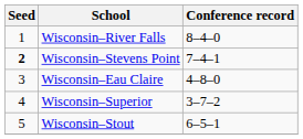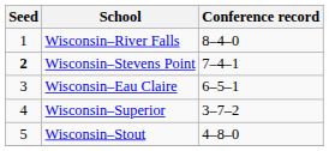 <table class="wikitable">
 <tr>
 <th>Seed</th>
 <th>School</th>
 <th>Conference record</th>
 </tr>
 <tr>
 <td align=center>1</td>
 <td><a href='#'>Wisconsin–River Falls</a></td>
 <td>8–4–0</td>
 </tr>
 <tr>
 <td align=center><strong>2</strong></td>
 <td><a href='#'>Wisconsin–Stevens Point</a></td>
 <td>7–4–1</td>
 </tr>
 <tr>
 <td align=center>3</td>
 <td><a href='#'>Wisconsin–Eau Claire</a></td>
-<td>4–8–0</td>
+<td>6–5–1</td>
 </tr>
 <tr>
 <td align=center>4</td>
 <td><a href='#'>Wisconsin–Superior</a></td>
 <td>3–7–2</td>
 </tr>
 <tr>
 <td align=center>5</td>
 <td><a href='#'>Wisconsin–Stout</a></td>
-<td>6–5–1</td>
+<td>4–8–0</td>
 </tr>
 <tr>
 </tr>
 </table>
